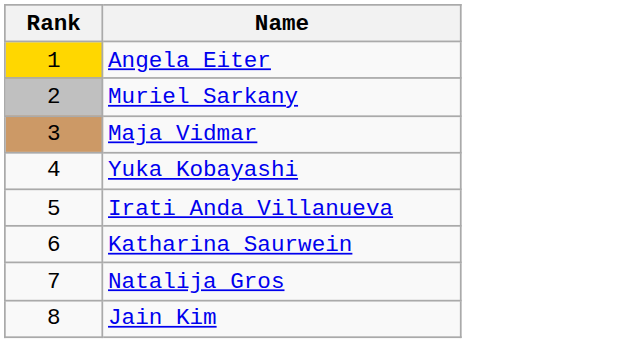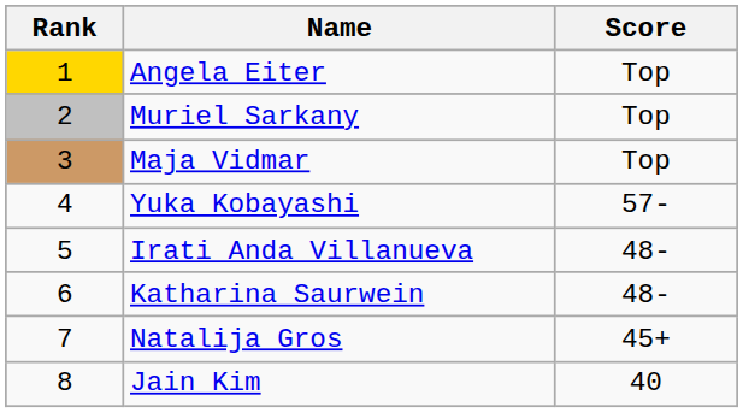 <table class="wikitable">
 <tr>
 <th width = "50">Rank</th>
 <th width = "200">Name</th>
+<th width = "80">Score</th>
 </tr>
 <tr>
 <td align="center" style="background: gold">1</td>
 <td> <a href='#'>Angela Eiter</a></td>
+<td align="center">Top</td>
 </tr>
 <tr>
 <td align="center" style="background: silver">2</td>
 <td> <a href='#'>Muriel Sarkany</a></td>
+<td align="center">Top</td>
 </tr>
 <tr>
 <td align="center" style="background: #cc9966">3</td>
 <td> <a href='#'>Maja Vidmar</a></td>
+<td align="center">Top</td>
 </tr>
 <tr>
 <td align="center">4</td>
 <td> <a href='#'>Yuka Kobayashi</a></td>
+<td align="center">57-</td>
 </tr>
 <tr>
 <td align="center">5</td>
 <td> <a href='#'>Irati Anda Villanueva</a></td>
+<td align="center">48-</td>
 </tr>
 <tr>
 <td align="center">6</td>
 <td> <a href='#'>Katharina Saurwein</a></td>
+<td align="center">48-</td>
 </tr>
 <tr>
 <td align="center">7</td>
 <td> <a href='#'>Natalija Gros</a></td>
+<td align="center">45+</td>
 </tr>
 <tr>
 <td align="center">8</td>
 <td> <a href='#'>Jain Kim</a></td>
+<td align="center">40</td>
 </tr>
 </table>
